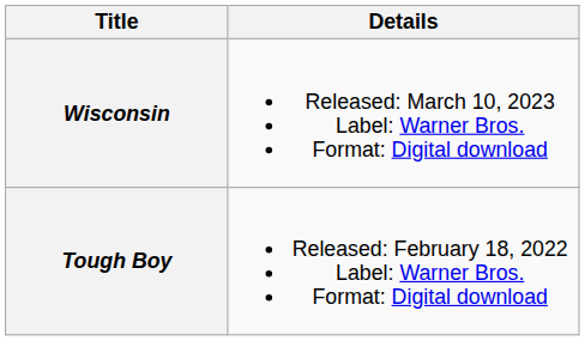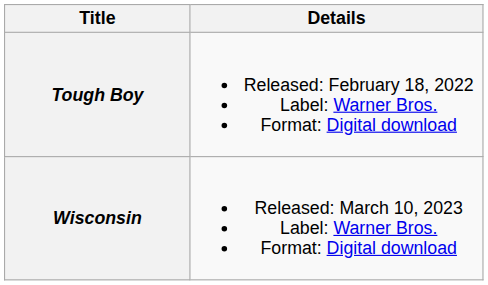 <table class="wikitable plainrowheaders" style="text-align:center;">
 <tr>
 <th scope="col" style="width:10em;">Title</th>
 <th scope="col" style="width:16em;">Details</th>
 </tr>
 <tr>
+<th scope="row"><em>Tough Boy</em></th>
+<td><br><ul><li>Released: February 18, 2022</li><li>Label: <a href='#'>Warner Bros.</a></li><li>Format: <a href='#'>Digital download</a></li></ul></td>
+</tr>
+<tr>
 <th scope="row"><em>Wisconsin</em></th>
 <td><br><ul><li>Released: March 10, 2023</li><li>Label: <a href='#'>Warner Bros.</a></li><li>Format: <a href='#'>Digital download</a></li></ul></td>
 </tr>
-<tr>
-<th scope="row"><em>Tough Boy</em></th>
-<td><br><ul><li>Released: February 18, 2022</li><li>Label: <a href='#'>Warner Bros.</a></li><li>Format: <a href='#'>Digital download</a></li></ul></td>
-</tr>
 </table>
